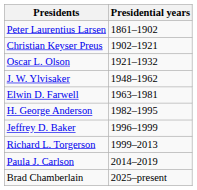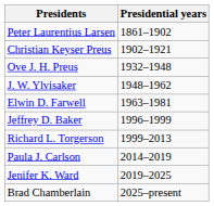 <table class="wikitable">
 <tr>
 <th>Presidents</th>
 <th>Presidential years</th>
 </tr>
 <tr>
 <td><a href='#'>Peter Laurentius Larsen</a></td>
 <td>1861–1902</td>
 </tr>
 <tr>
 <td><a href='#'>Christian Keyser Preus</a></td>
 <td>1902–1921</td>
 </tr>
 <tr>
-<td><a href='#'>Oscar L. Olson</a></td>
-<td>1921–1932</td>
+<td><a href='#'>Ove J. H. Preus</a></td>
+<td>1932–1948</td>
 </tr>
 <tr>
 <td><a href='#'>J. W. Ylvisaker</a></td>
 <td>1948–1962</td>
 </tr>
 <tr>
 <td><a href='#'>Elwin D. Farwell</a></td>
 <td>1963–1981</td>
-</tr>
-<tr>
-<td><a href='#'>H. George Anderson</a></td>
-<td>1982–1995</td>
 </tr>
 <tr>
 <td><a href='#'>Jeffrey D. Baker</a></td>
 <td>1996–1999</td>
 </tr>
 <tr>
 <td><a href='#'>Richard L. Torgerson</a></td>
 <td>1999–2013</td>
 </tr>
 <tr>
 <td><a href='#'>Paula J. Carlson</a></td>
 <td>2014–2019</td>
 </tr>
 <tr>
+<td><a href='#'>Jenifer K. Ward</a></td>
+<td>2019–2025</td>
+</tr>
+<tr>
 <td>Brad Chamberlain</td>
 <td>2025–present</td>
 </tr>
 </table>
